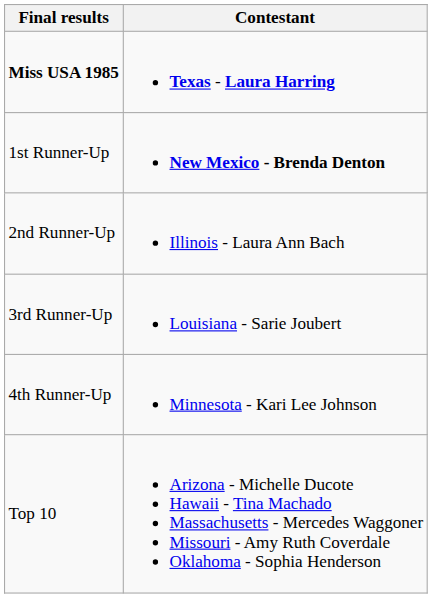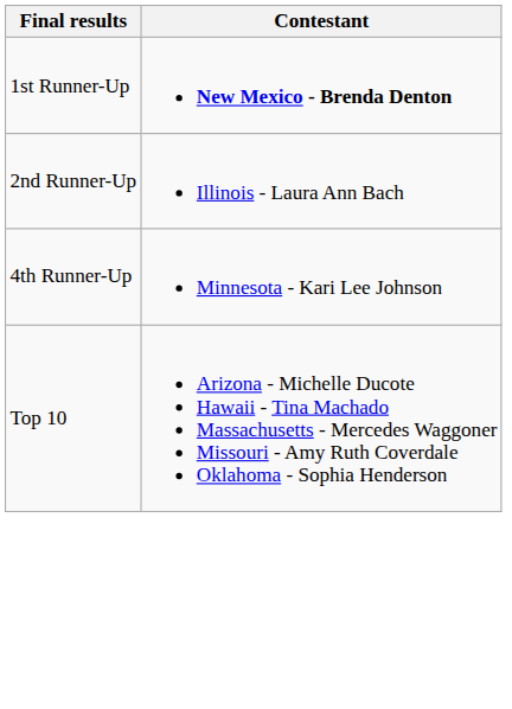 <table class="wikitable">
 <tr>
 <th>Final results</th>
 <th>Contestant</th>
-</tr>
-<tr>
-<td><strong>Miss USA 1985</strong></td>
-<td><br><ul><li><strong> <a href='#'>Texas</a></strong> - <strong><a href='#'>Laura Harring</a></strong></li></ul></td>
 </tr>
 <tr>
 <td>1st Runner-Up</td>
 <td><strong><br><ul><li> <a href='#'>New Mexico</a> - Brenda Denton</li></ul></strong></td>
 </tr>
 <tr>
 <td>2nd Runner-Up</td>
 <td><br><ul><li> <a href='#'>Illinois</a> - Laura Ann Bach</li></ul></td>
 </tr>
 <tr>
-<td>3rd Runner-Up</td>
-<td><br><ul><li> <a href='#'>Louisiana</a> - Sarie Joubert</li></ul></td>
-</tr>
-<tr>
 <td>4th Runner-Up</td>
 <td><br><ul><li> <a href='#'>Minnesota</a> - Kari Lee Johnson</li></ul></td>
 </tr>
 <tr>
 <td>Top 10</td>
 <td><br><ul><li> <a href='#'>Arizona</a> - Michelle Ducote</li><li> <a href='#'>Hawaii</a> - <a href='#'>Tina Machado</a></li><li> <a href='#'>Massachusetts</a> - Mercedes Waggoner</li><li> <a href='#'>Missouri</a> - Amy Ruth Coverdale</li><li> <a href='#'>Oklahoma</a> - Sophia Henderson</li></ul></td>
 </tr>
 </table>
